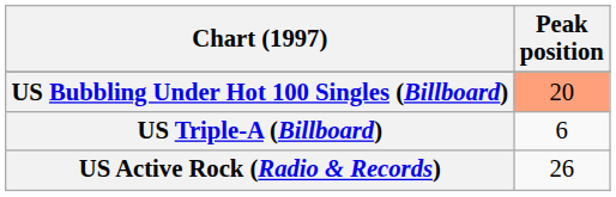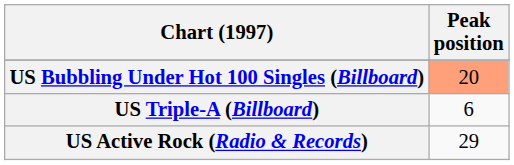 <table class="wikitable sortable plainrowheaders" style="text-align:center">
 <tr>
 <th>Chart (1997)</th>
 <th>Peak<br>position</th>
 </tr>
 <tr>
 </tr>
 <tr>
 </tr>
 <tr>
 <th scope="row">US <a href='#'>Bubbling Under Hot 100 Singles</a> (<em><a href='#'>Billboard</a></em>)</th>
 <td style="background: lightsalmon;">20</td>
 </tr>
 <tr>
 <th scope="row">US <a href='#'>Triple-A</a> (<em><a href='#'>Billboard</a></em>)</th>
 <td>6</td>
 </tr>
 <tr>
 <th scope="row">US Active Rock (<em><a href='#'>Radio & Records</a></em>)</th>
-<td>26</td>
+<td>29</td>
 </tr>
 </table>
